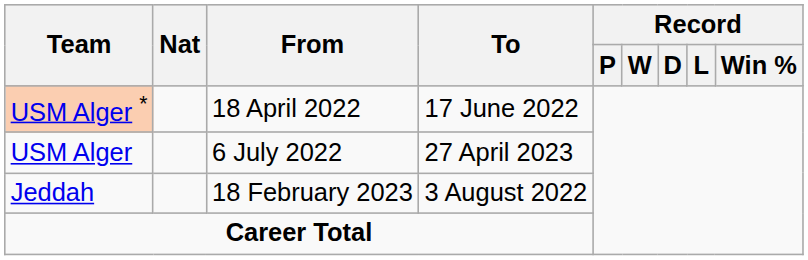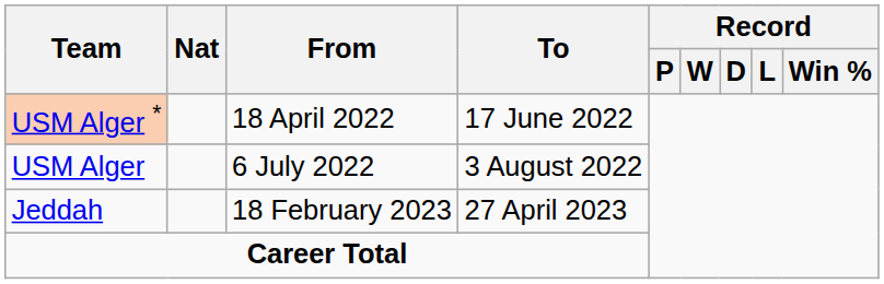 <table class="wikitable" style="text-align: center">
 <tr>
 <th rowspan="2">Team</th>
 <th rowspan="2">Nat</th>
 <th rowspan="2">From</th>
 <th rowspan="2">To</th>
 <th colspan="5">Record</th>
 </tr>
 <tr>
 <th>P</th>
 <th>W</th>
 <th>D</th>
 <th>L</th>
 <th>Win %</th>
 </tr>
 <tr>
 <td align="left" scope=row style=background:#FBCEB1><a href='#'>USM Alger</a> <sup>*</sup></td>
 <td></td>
 <td align=left>18 April 2022</td>
 <td align=left>17 June 2022<br></td>
 </tr>
 <tr>
 <td align="left"><a href='#'>USM Alger</a></td>
 <td></td>
 <td align=left>6 July 2022</td>
-<td align=left>27 April 2023<br></td>
+<td align=left>3 August 2022<br></td>
 </tr>
 <tr>
 <td align="left"><a href='#'>Jeddah</a></td>
 <td></td>
 <td align=left>18 February 2023</td>
-<td align=left>3 August 2022<br></td>
+<td align=left>27 April 2023<br></td>
 </tr>
 <tr>
 <td colspan=4><strong>Career Total</strong><br></td>
 </tr>
 </table>
